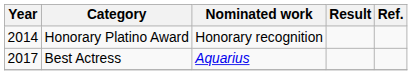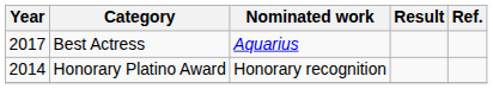 <table class="wikitable sortable">
 <tr>
 <th>Year</th>
 <th>Category</th>
 <th>Nominated work</th>
 <th>Result</th>
 <th>Ref.</th>
 </tr>
 <tr>
+<td>2017</td>
+<td>Best Actress</td>
+<td><em><a href='#'>Aquarius</a></em></td>
+<td></td>
+<td></td>
+</tr>
+<tr>
 <td>2014</td>
 <td>Honorary Platino Award</td>
 <td>Honorary recognition</td>
 <td></td>
 <td></td>
 </tr>
 <tr>
-<td>2017</td>
-<td>Best Actress</td>
-<td><em><a href='#'>Aquarius</a></em></td>
-<td></td>
-<td></td>
-</tr>
-<tr>
 </tr>
 </table>
